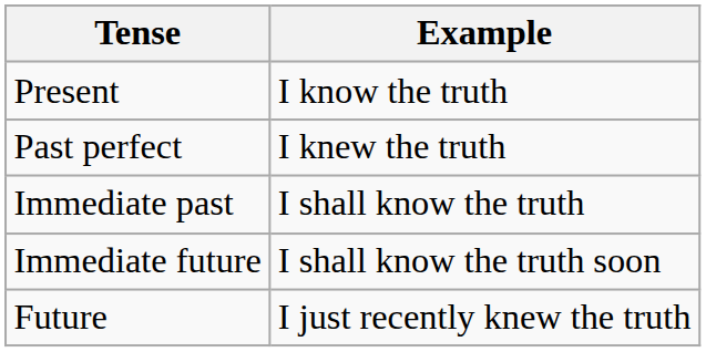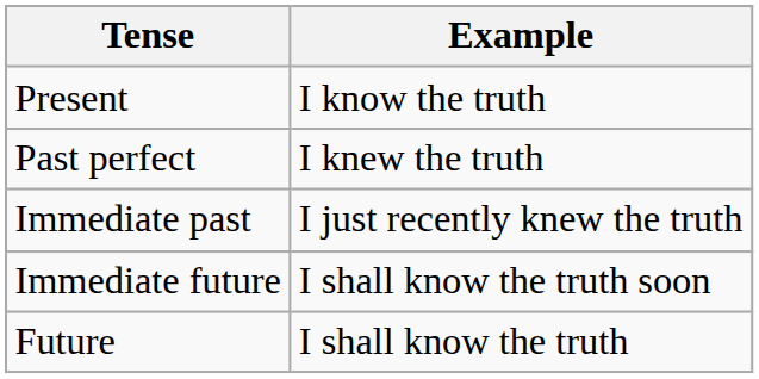 <table class="wikitable">
 <tr>
 <th>Tense</th>
 <th>Example</th>
 </tr>
 <tr>
 <td>Present</td>
 <td> I know the truth</td>
 </tr>
 <tr>
 <td>Past perfect</td>
 <td> I knew the truth</td>
 </tr>
 <tr>
 <td>Immediate past</td>
-<td> I shall know the truth</td>
+<td> I just recently knew the truth</td>
 </tr>
 <tr>
 <td>Immediate future</td>
 <td> I shall know the truth soon</td>
 </tr>
 <tr>
 <td>Future</td>
-<td> I just recently knew the truth</td>
+<td> I shall know the truth</td>
 </tr>
 </table>
